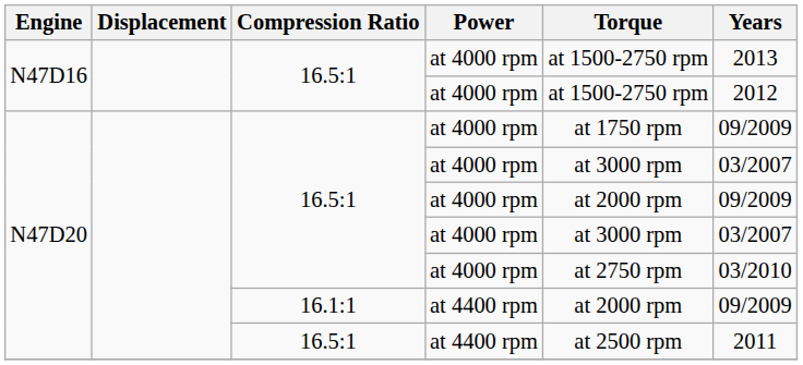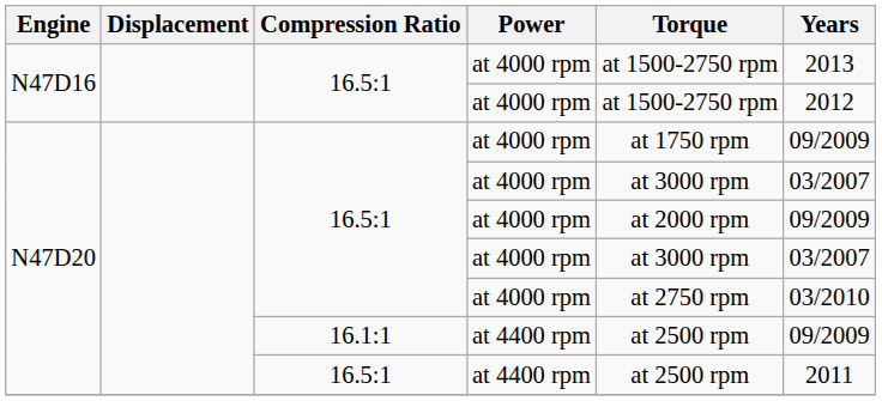 <table class="wikitable sortable" style="text-align: center;">
 <tr>
 <th>Engine</th>
 <th>Displacement</th>
 <th><strong>Compression Ratio</strong></th>
 <th>Power</th>
 <th>Torque</th>
 <th>Years</th>
 </tr>
 <tr>
 <td rowspan="2">N47D16</td>
 <td rowspan="2"></td>
 <td rowspan="2">16.5:1</td>
 <td> at 4000 rpm</td>
 <td> at 1500-2750 rpm</td>
 <td>2013</td>
 </tr>
 <tr>
 <td> at 4000 rpm</td>
 <td> at 1500-2750 rpm</td>
 <td>2012</td>
 </tr>
 <tr>
 <td rowspan="7">N47D20</td>
 <td rowspan="7"></td>
 <td rowspan="5">16.5:1</td>
 <td> at 4000 rpm</td>
 <td> at 1750 rpm</td>
 <td>09/2009</td>
 </tr>
 <tr>
 <td> at 4000 rpm</td>
 <td> at 3000 rpm</td>
 <td>03/2007</td>
 </tr>
 <tr>
 <td> at 4000 rpm</td>
 <td> at 2000 rpm</td>
 <td>09/2009</td>
 </tr>
 <tr>
 <td> at 4000 rpm</td>
 <td> at 3000 rpm</td>
 <td>03/2007</td>
 </tr>
 <tr>
 <td> at 4000 rpm</td>
 <td> at 2750 rpm</td>
 <td>03/2010</td>
 </tr>
 <tr>
 <td>16.1:1</td>
 <td> at 4400 rpm</td>
-<td> at 2000 rpm</td>
+<td> at 2500 rpm</td>
 <td>09/2009</td>
 </tr>
 <tr>
 <td>16.5:1</td>
 <td> at 4400 rpm</td>
 <td> at 2500 rpm</td>
 <td>2011</td>
 </tr>
 <tr>
 </tr>
 </table>
